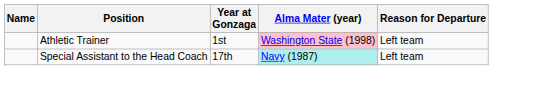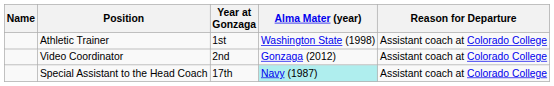 <table class="wikitable sortable" style="font-size:90%;" border="1">
 <tr>
 <th>Name</th>
 <th>Position</th>
 <th>Year at<br>Gonzaga</th>
 <th><a href='#'>Alma Mater</a> (year)</th>
 <th ! class="unsortable">Reason for Departure</th>
 </tr>
 <tr>
 <td></td>
 <td>Athletic Trainer</td>
 <td>1st</td>
-<td style="background: pink;"><a href='#'>Washington State</a> (1998)</td>
-<td>Left team</td>
+<td><a href='#'>Washington State</a> (1998)</td>
+<td>Assistant coach at <a href='#'>Colorado College</a></td>
+</tr>
+<tr>
+<td></td>
+<td>Video Coordinator</td>
+<td>2nd</td>
+<td><a href='#'>Gonzaga</a> (2012)</td>
+<td>Assistant coach at <a href='#'>Colorado College</a></td>
 </tr>
 <tr>
 <td></td>
 <td>Special Assistant to the Head Coach</td>
 <td>17th</td>
 <td style="background: paleturquoise;"><a href='#'>Navy</a> (1987)</td>
-<td>Left team</td>
+<td>Assistant coach at <a href='#'>Colorado College</a></td>
 </tr>
 </table>
